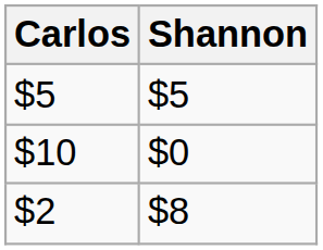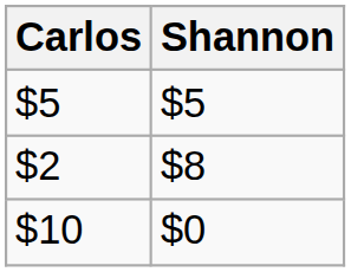 <table class="wikitable">
 <tr>
 <th>Carlos</th>
 <th>Shannon</th>
 </tr>
 <tr>
 <td>$5</td>
 <td>$5</td>
 </tr>
 <tr>
+<td>$2</td>
+<td>$8</td>
+</tr>
+<tr>
 <td>$10</td>
 <td>$0</td>
 </tr>
-<tr>
-<td>$2</td>
-<td>$8</td>
-</tr>
 </table>
